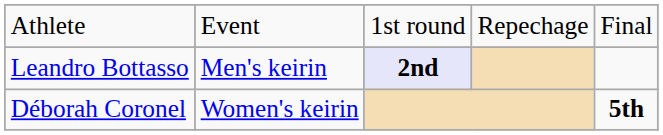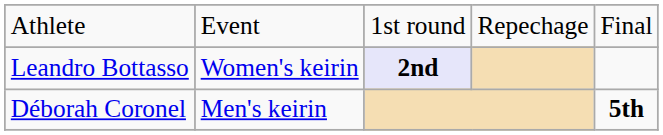 <table class="wikitable" border="1" style="font-size:90%">
 <tr>
 <td>Athlete</td>
 <td>Event</td>
 <td>1st round</td>
 <td>Repechage</td>
 <td>Final</td>
 </tr>
 <tr>
 <td><a href='#'>Leandro Bottasso</a></td>
-<td><a href='#'>Men's keirin</a></td>
+<td><a href='#'>Women's keirin</a></td>
 <td align=center style="background: lavender;"><strong>2nd</strong></td>
 <td bgcolor=wheat></td>
 <td align=center></td>
 </tr>
 <tr>
 <td><a href='#'>Déborah Coronel</a></td>
-<td><a href='#'>Women's keirin</a></td>
+<td><a href='#'>Men's keirin</a></td>
 <td bgcolor=wheat colspan=2></td>
 <td align=center><strong>5th</strong></td>
 </tr>
 </table>
